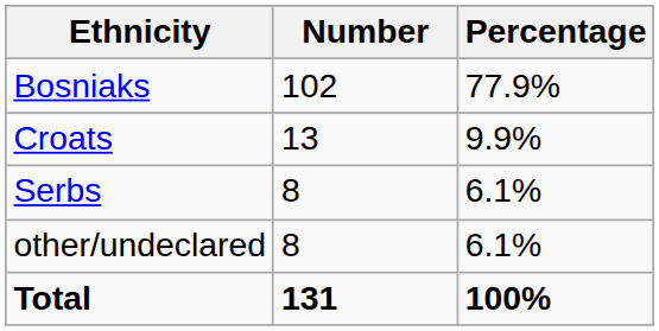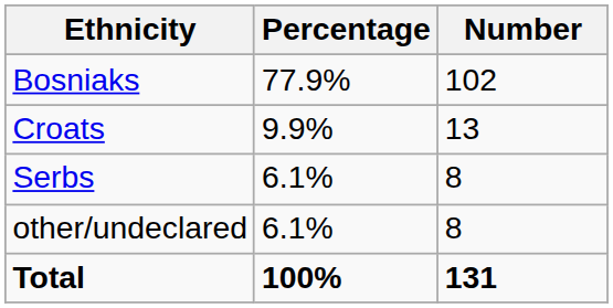 <table class="wikitable">
 <tr>
 <th width="100px">Ethnicity</th>
+<th width="80px">Percentage</th>
 <th width="80px">Number</th>
-<th width="80px">Percentage</th>
 </tr>
 <tr>
 <td><a href='#'>Bosniaks</a></td>
+<td>77.9%</td>
 <td>102</td>
-<td>77.9%</td>
 </tr>
 <tr>
 <td><a href='#'>Croats</a></td>
+<td>9.9%</td>
 <td>13</td>
-<td>9.9%</td>
 </tr>
 <tr>
 <td><a href='#'>Serbs</a></td>
+<td>6.1%</td>
 <td>8</td>
-<td>6.1%</td>
 </tr>
 <tr>
 <td>other/undeclared</td>
+<td>6.1%</td>
 <td>8</td>
-<td>6.1%</td>
 </tr>
 <tr>
 <td><strong>Total</strong></td>
+<td><strong>100%</strong></td>
 <td><strong>131</strong></td>
-<td><strong>100%</strong></td>
 </tr>
 </table>
